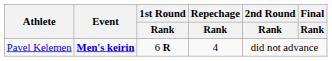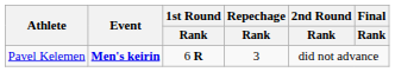 <table class="wikitable" style="font-size:90%">
 <tr>
 <th rowspan=2>Athlete</th>
 <th rowspan=2>Event</th>
 <th>1st Round</th>
 <th>Repechage</th>
 <th>2nd Round</th>
 <th>Final</th>
 </tr>
 <tr style="font-size:95%">
 <th>Rank</th>
 <th>Rank</th>
 <th>Rank</th>
 <th>Rank</th>
 </tr>
 <tr align=center>
 <td align=left><a href='#'>Pavel Kelemen</a></td>
 <td align=left><strong><a href='#'>Men's keirin</a></strong></td>
 <td>6 <strong>R</strong></td>
-<td>4</td>
+<td>3</td>
 <td colspan=2>did not advance</td>
 </tr>
 </table>
